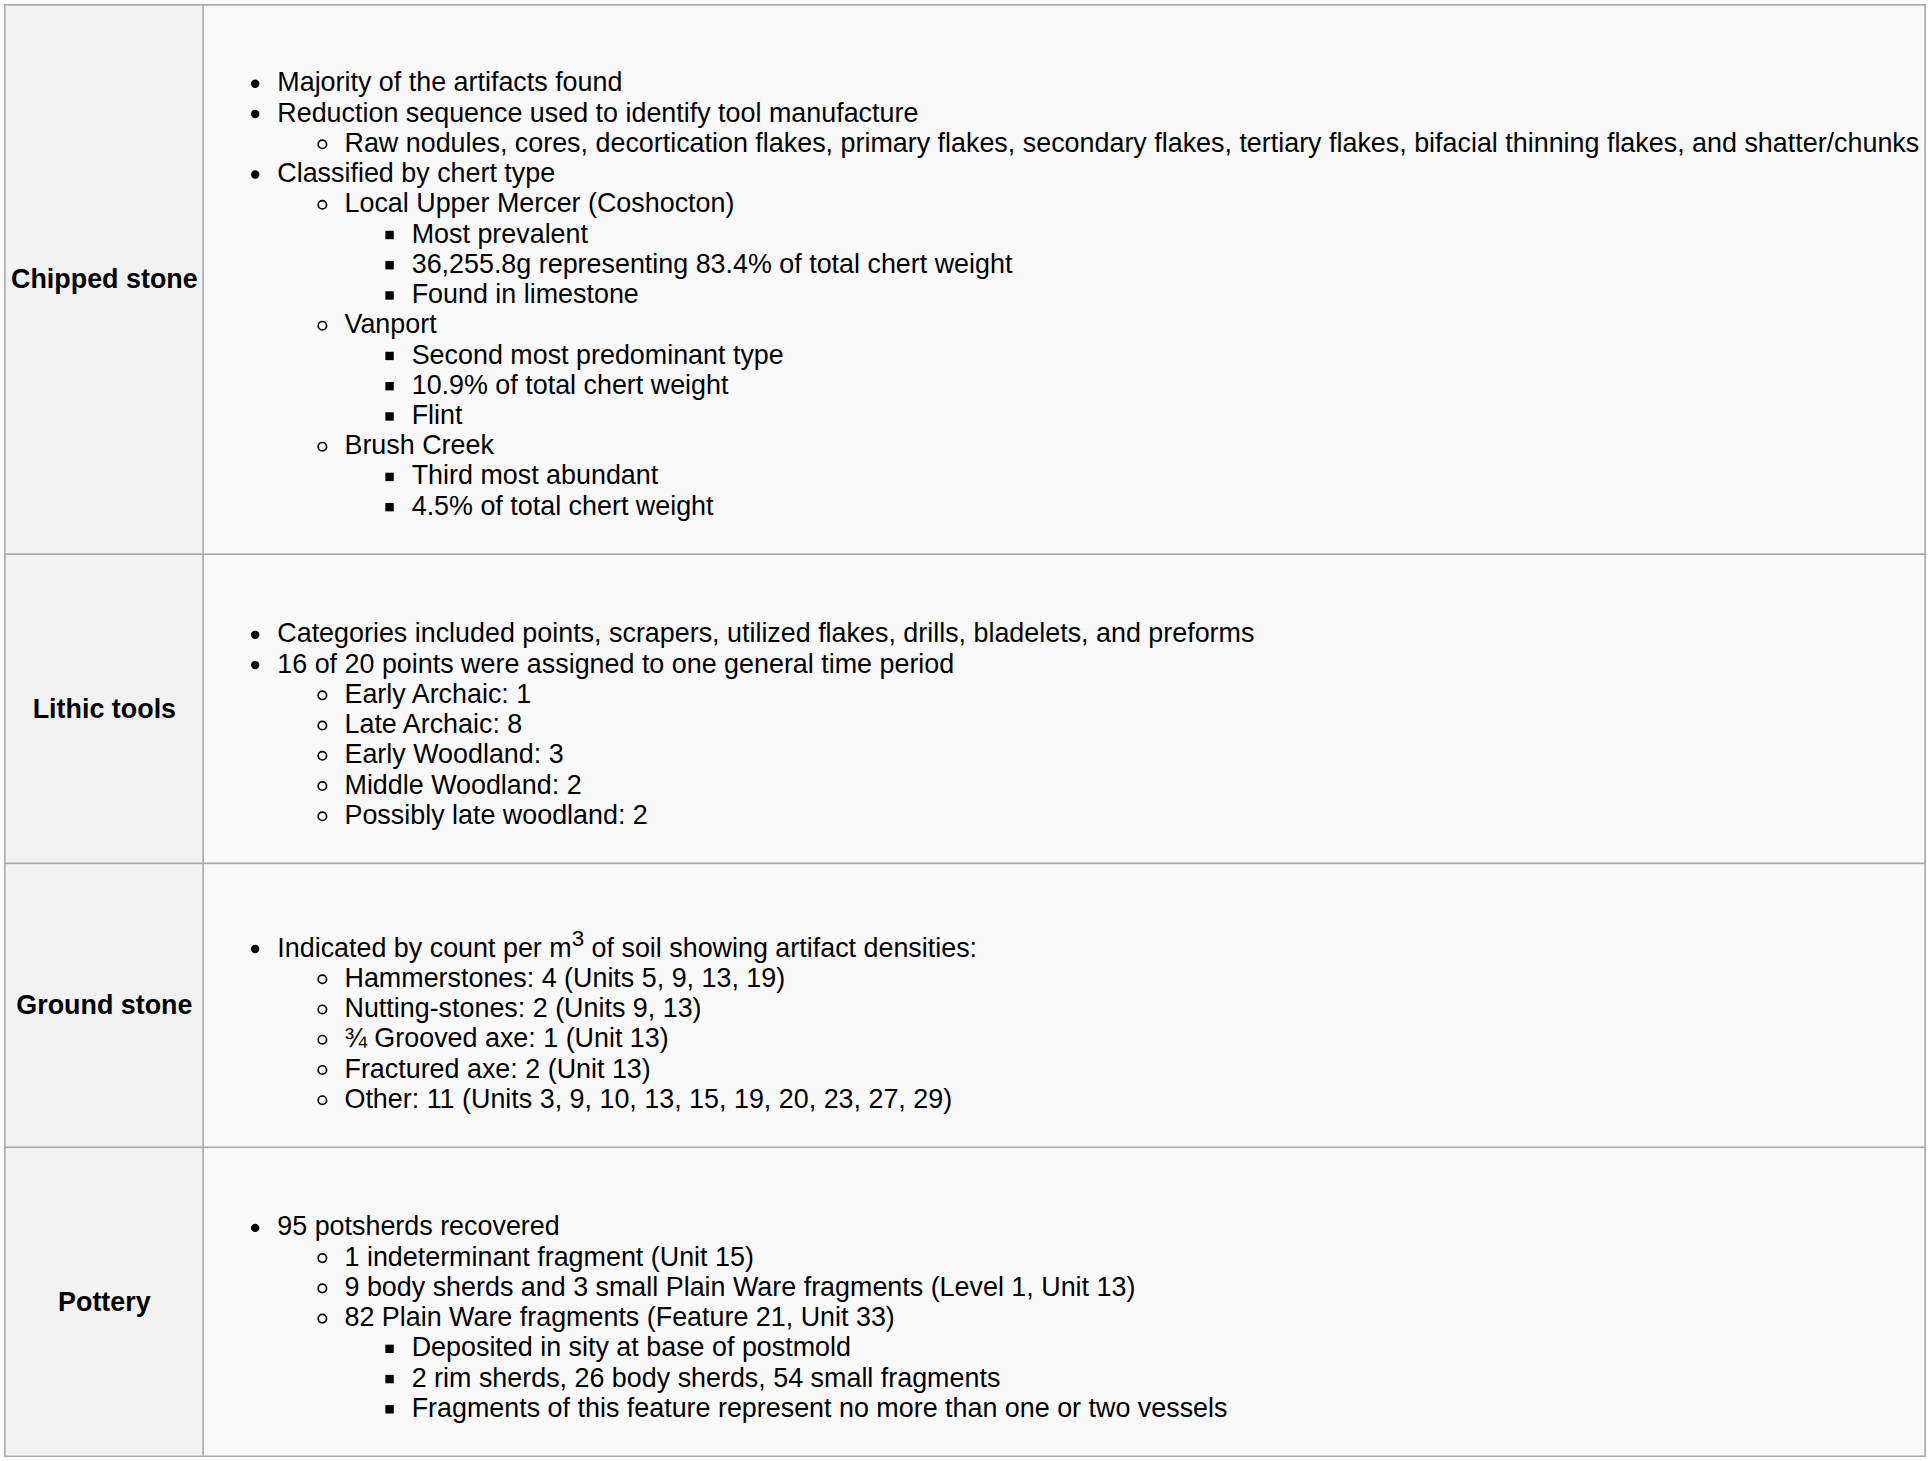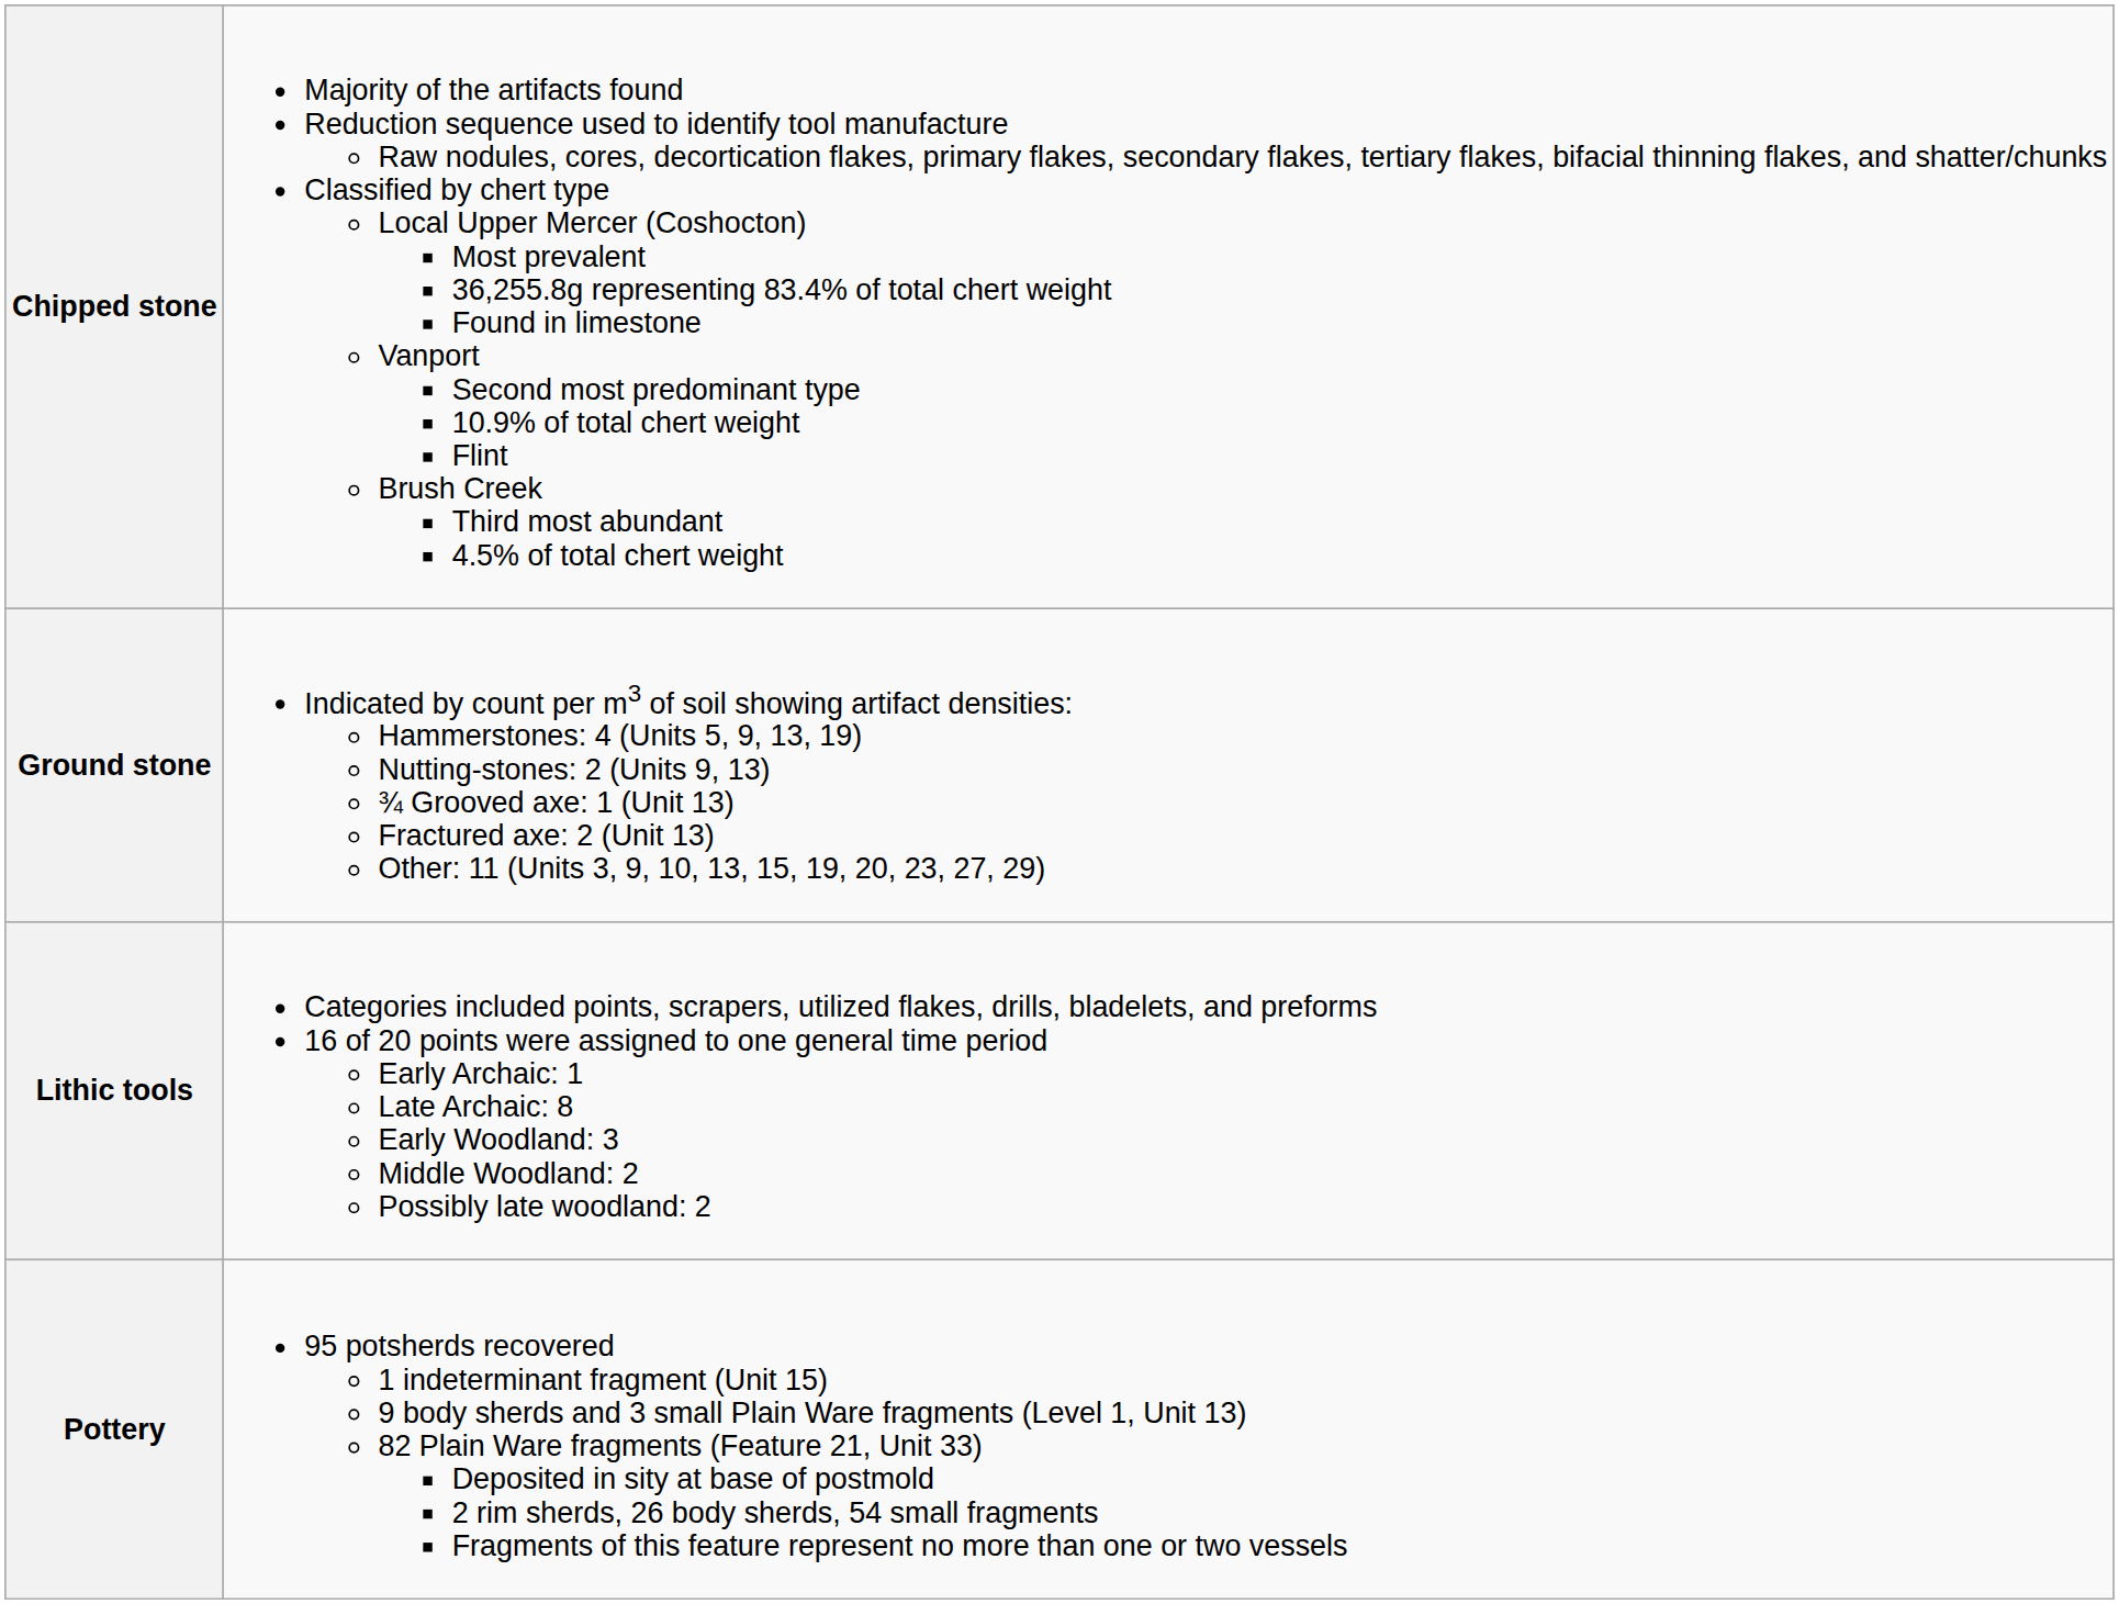 <table class="wikitable">
 <tr>
 <th>Chipped stone</th>
 <td><br><ul><li>Majority of the artifacts found</li><li>Reduction sequence used to identify tool manufacture<ul><li>Raw nodules, cores, decortication flakes,  primary flakes, secondary flakes, tertiary flakes, bifacial thinning flakes,  and shatter/chunks</li></ul></li><li>Classified by chert type<ul><li>Local Upper Mercer (Coshocton)<ul><li>Most prevalent</li><li>36,255.8g representing 83.4% of total chert  weight</li><li>Found in limestone</li></ul></li><li>Vanport<ul><li>Second most predominant type</li><li>10.9% of total chert weight</li><li>Flint</li></ul></li><li>Brush Creek<ul><li>Third most abundant</li><li>4.5% of total chert weight</li></ul></li></ul></li></ul></td>
 </tr>
 <tr>
+<th>Ground stone</th>
+<td><br><ul><li>Indicated by count per m<sup>3</sup> of soil  showing artifact densities:<ul><li>Hammerstones: 4 (Units 5, 9, 13, 19)</li><li>Nutting-stones: 2 (Units 9, 13)</li><li>¾ Grooved axe: 1 (Unit 13)</li><li>Fractured axe: 2 (Unit 13)</li><li>Other: 11 (Units 3, 9, 10, 13, 15, 19, 20, 23,  27, 29)</li></ul></li></ul></td>
+</tr>
+<tr>
 <th>Lithic tools</th>
 <td><br><ul><li>Categories included points, scrapers, utilized  flakes, drills, bladelets, and preforms</li><li>16 of 20 points were assigned to one general  time period<ul><li>Early Archaic: 1</li><li>Late Archaic: 8</li><li>Early Woodland: 3</li><li>Middle Woodland: 2</li><li>Possibly late woodland: 2</li></ul></li></ul></td>
-</tr>
-<tr>
-<th>Ground stone</th>
-<td><br><ul><li>Indicated by count per m<sup>3</sup> of soil  showing artifact densities:<ul><li>Hammerstones: 4 (Units 5, 9, 13, 19)</li><li>Nutting-stones: 2 (Units 9, 13)</li><li>¾ Grooved axe: 1 (Unit 13)</li><li>Fractured axe: 2 (Unit 13)</li><li>Other: 11 (Units 3, 9, 10, 13, 15, 19, 20, 23,  27, 29)</li></ul></li></ul></td>
 </tr>
 <tr>
 <th>Pottery</th>
 <td><br><ul><li>95 potsherds recovered<ul><li>1 indeterminant fragment (Unit 15)</li><li>9 body sherds and 3 small Plain Ware fragments  (Level 1, Unit 13)</li><li>82 Plain Ware fragments (Feature 21, Unit 33)<ul><li>Deposited in sity at base of postmold</li><li>2 rim sherds, 26 body sherds, 54 small fragments</li><li>Fragments of this feature represent no more  than one or two vessels</li></ul></li></ul></li></ul></td>
 </tr>
 </table>
